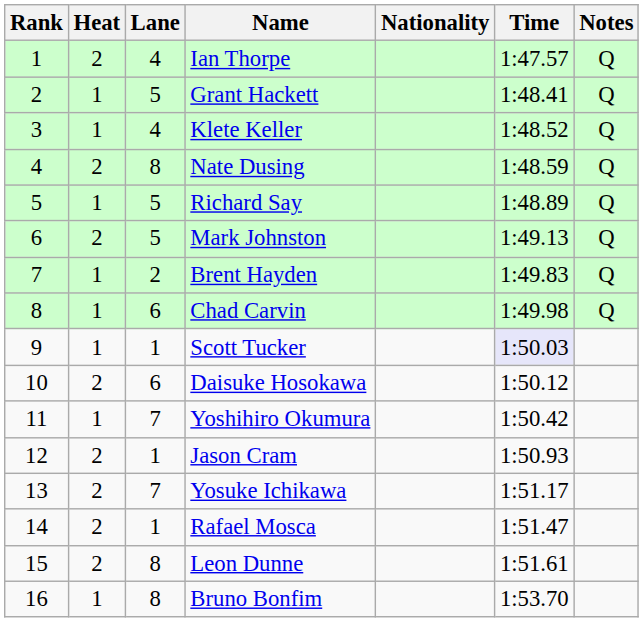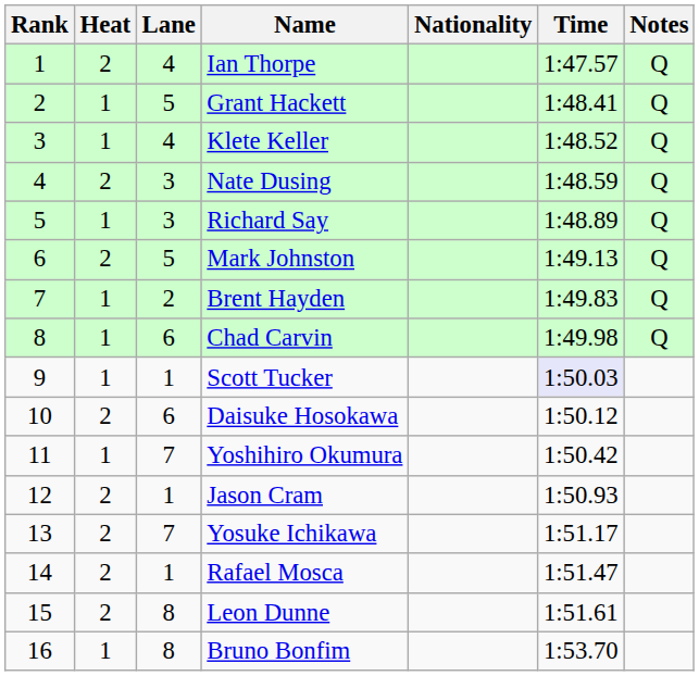 <table class="wikitable sortable" style="text-align:center">
 <tr>
 <th>Rank</th>
 <th>Heat</th>
 <th>Lane</th>
 <th>Name</th>
 <th>Nationality</th>
 <th>Time</th>
 <th>Notes</th>
 </tr>
 <tr bgcolor=ccffcc>
 <td>1</td>
 <td>2</td>
 <td>4</td>
 <td align=left><a href='#'>Ian Thorpe</a></td>
 <td align=left></td>
 <td>1:47.57</td>
 <td>Q</td>
 </tr>
 <tr bgcolor=ccffcc>
 <td>2</td>
 <td>1</td>
 <td>5</td>
 <td align=left><a href='#'>Grant Hackett</a></td>
 <td align=left></td>
 <td>1:48.41</td>
 <td>Q</td>
 </tr>
 <tr bgcolor=ccffcc>
 <td>3</td>
 <td>1</td>
 <td>4</td>
 <td align=left><a href='#'>Klete Keller</a></td>
 <td align=left></td>
 <td>1:48.52</td>
 <td>Q</td>
 </tr>
 <tr bgcolor=ccffcc>
 <td>4</td>
 <td>2</td>
-<td>8</td>
+<td>3</td>
 <td align=left><a href='#'>Nate Dusing</a></td>
 <td align=left></td>
 <td>1:48.59</td>
 <td>Q</td>
 </tr>
 <tr bgcolor=ccffcc>
 <td>5</td>
 <td>1</td>
-<td>5</td>
+<td>3</td>
 <td align=left><a href='#'>Richard Say</a></td>
 <td align=left></td>
 <td>1:48.89</td>
 <td>Q</td>
 </tr>
 <tr bgcolor=ccffcc>
 <td>6</td>
 <td>2</td>
 <td>5</td>
 <td align=left><a href='#'>Mark Johnston</a></td>
 <td align=left></td>
 <td>1:49.13</td>
 <td>Q</td>
 </tr>
 <tr bgcolor=ccffcc>
 <td>7</td>
 <td>1</td>
 <td>2</td>
 <td align=left><a href='#'>Brent Hayden</a></td>
 <td align=left></td>
 <td>1:49.83</td>
 <td>Q</td>
 </tr>
 <tr bgcolor=ccffcc>
 <td>8</td>
 <td>1</td>
 <td>6</td>
 <td align=left><a href='#'>Chad Carvin</a></td>
 <td align=left></td>
 <td>1:49.98</td>
 <td>Q</td>
 </tr>
 <tr>
 <td>9</td>
 <td>1</td>
 <td>1</td>
 <td align=left><a href='#'>Scott Tucker</a></td>
 <td align=left></td>
 <td style="background: lavender;">1:50.03</td>
 <td></td>
 </tr>
 <tr>
 <td>10</td>
 <td>2</td>
 <td>6</td>
 <td align=left><a href='#'>Daisuke Hosokawa</a></td>
 <td align=left></td>
 <td>1:50.12</td>
 <td></td>
 </tr>
 <tr>
 <td>11</td>
 <td>1</td>
 <td>7</td>
 <td align=left><a href='#'>Yoshihiro Okumura</a></td>
 <td align=left></td>
 <td>1:50.42</td>
 <td></td>
 </tr>
 <tr>
 <td>12</td>
 <td>2</td>
 <td>1</td>
 <td align=left><a href='#'>Jason Cram</a></td>
 <td align=left></td>
 <td>1:50.93</td>
 <td></td>
 </tr>
 <tr>
 <td>13</td>
 <td>2</td>
 <td>7</td>
 <td align=left><a href='#'>Yosuke Ichikawa</a></td>
 <td align=left></td>
 <td>1:51.17</td>
 <td></td>
 </tr>
 <tr>
 <td>14</td>
 <td>2</td>
 <td>1</td>
 <td align=left><a href='#'>Rafael Mosca</a></td>
 <td align=left></td>
 <td>1:51.47</td>
 <td></td>
 </tr>
 <tr>
 <td>15</td>
 <td>2</td>
 <td>8</td>
 <td align=left><a href='#'>Leon Dunne</a></td>
 <td align=left></td>
 <td>1:51.61</td>
 <td></td>
 </tr>
 <tr>
 <td>16</td>
 <td>1</td>
 <td>8</td>
 <td align=left><a href='#'>Bruno Bonfim</a></td>
 <td align=left></td>
 <td>1:53.70</td>
 <td></td>
 </tr>
 </table>
